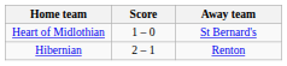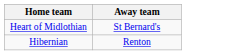 <table class="wikitable" style="text-align: center">
 <tr>
 <th width=140>Home team</th>
-<th width=80>Score</th>
 <th width=140>Away team</th>
 </tr>
 <tr>
 <td><a href='#'>Heart of Midlothian</a></td>
-<td>1 – 0</td>
 <td><a href='#'>St Bernard's</a></td>
 </tr>
 <tr>
 <td><a href='#'>Hibernian</a></td>
-<td>2 – 1</td>
 <td><a href='#'>Renton</a></td>
 </tr>
 </table>
